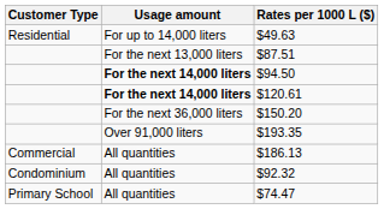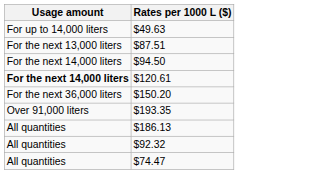 <table class="wikitable">
 <tr>
-<th>Customer Type</th>
 <th>Usage amount</th>
 <th>Rates per 1000 L ($)</th>
 </tr>
 <tr>
-<td>Residential</td>
 <td>For up to 14,000 liters</td>
 <td>$49.63</td>
 </tr>
 <tr>
-<td></td>
 <td>For the next 13,000 liters</td>
 <td>$87.51</td>
 </tr>
 <tr>
-<td></td>
-<td><strong>For the next 14,000 liters</strong></td>
+<td>For the next 14,000 liters</td>
 <td>$94.50</td>
 </tr>
 <tr>
-<td></td>
 <td><strong>For the next 14,000 liters</strong></td>
 <td>$120.61</td>
 </tr>
 <tr>
-<td></td>
 <td>For the next 36,000 liters</td>
 <td>$150.20</td>
 </tr>
 <tr>
-<td></td>
 <td>Over 91,000 liters</td>
 <td>$193.35</td>
 </tr>
 <tr>
-<td>Commercial</td>
 <td>All quantities</td>
 <td>$186.13</td>
 </tr>
 <tr>
-<td>Condominium</td>
 <td>All quantities</td>
 <td>$92.32</td>
 </tr>
 <tr>
-<td>Primary School</td>
 <td>All quantities</td>
 <td>$74.47</td>
 </tr>
 </table>
